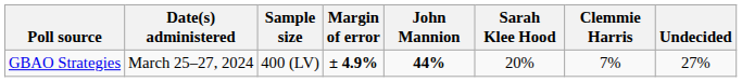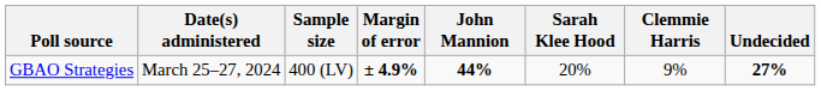 <table class="wikitable" style="font-size:90%;text-align:center;">
 <tr valign=bottom>
 <th>Poll source</th>
 <th>Date(s)<br>administered</th>
 <th>Sample<br>size</th>
 <th>Margin<br>of error</th>
 <th style="width:75px;">John Mannion</th>
 <th style="width:75px;">Sarah<br>Klee Hood</th>
 <th style="width:75px;">Clemmie Harris</th>
 <th>Undecided</th>
 </tr>
 <tr>
 <td style="text-align:left;"><a href='#'>GBAO Strategies</a></td>
 <td>March 25–27, 2024</td>
 <td>400 (LV)</td>
 <td><strong>± 4.9%</strong></td>
 <td><strong>44%</strong></td>
 <td>20%</td>
-<td>7%</td>
-<td>27%</td>
+<td>9%</td>
+<td><strong>27%</strong></td>
 </tr>
 </table>
